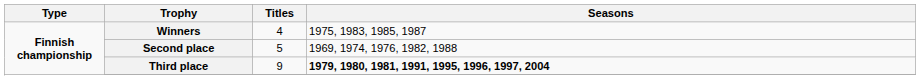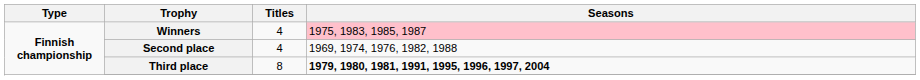 <table class="wikitable plainrowheaders" style="font-size:95%; text-align:center;">
 <tr>
 <th style="width: 1%;">Type</th>
 <th style="width: 5%;">Trophy</th>
 <th style="width: 1%;">Titles</th>
 <th style="width: 21%;">Seasons</th>
 </tr>
 <tr>
 <td scope="rowgroup" rowspan="4"><strong>Finnish championship</strong></td>
 <th scope="row">Winners</th>
 <td>4</td>
-<td align="left">1975, 1983, 1985, 1987</td>
+<td align="left" style="background: pink;">1975, 1983, 1985, 1987</td>
 </tr>
 <tr>
 <th scope="row">Second place</th>
-<td>5</td>
+<td>4</td>
 <td align="left">1969, 1974, 1976, 1982, 1988</td>
 </tr>
 <tr>
 <th scope="row">Third place</th>
-<td>9</td>
+<td>8</td>
 <td align="left"><strong>1979, 1980, 1981, 1991, 1995, 1996, 1997, 2004</strong></td>
 </tr>
 <tr>
 </tr>
 </table>
